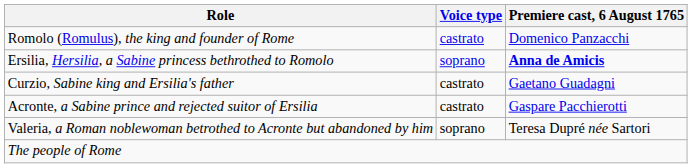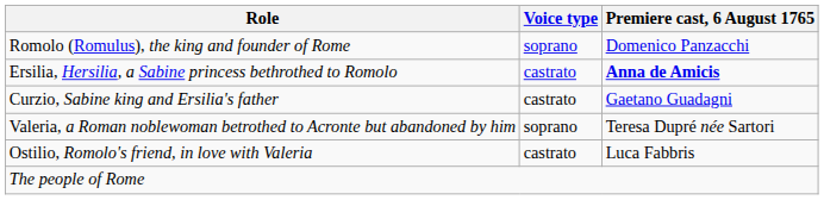 <table class="wikitable">
 <tr>
 <th>Role</th>
 <th><a href='#'>Voice type</a></th>
 <th>Premiere cast, 6 August 1765</th>
 </tr>
 <tr>
 <td>Romolo (<a href='#'>Romulus</a>), <em>the king and founder of Rome</em></td>
-<td><a href='#'>castrato</a></td>
+<td><a href='#'>soprano</a></td>
 <td><a href='#'>Domenico Panzacchi</a></td>
 </tr>
 <tr>
 <td>Ersilia, <em><a href='#'>Hersilia</a>, a <a href='#'>Sabine</a> princess bethrothed to Romolo</em></td>
-<td><a href='#'>soprano</a></td>
+<td><a href='#'>castrato</a></td>
 <td><strong><a href='#'>Anna de Amicis</a></strong></td>
 </tr>
 <tr>
 <td>Curzio, <em>Sabine king and Ersilia's father</em></td>
 <td>castrato</td>
 <td><a href='#'>Gaetano Guadagni</a></td>
 </tr>
 <tr>
-<td>Acronte, <em>a Sabine prince and rejected suitor of Ersilia</em></td>
-<td>castrato</td>
-<td><a href='#'>Gaspare Pacchierotti</a></td>
-</tr>
-<tr>
 <td>Valeria, <em>a Roman noblewoman betrothed to Acronte but abandoned by him</em></td>
 <td>soprano</td>
 <td>Teresa Dupré <em>née</em> Sartori</td>
 </tr>
 <tr>
+<td>Ostilio, <em>Romolo's friend, in love with Valeria</em></td>
+<td>castrato</td>
+<td>Luca Fabbris</td>
+</tr>
+<tr>
 <td colspan="3"><em>The people of Rome</em></td>
 </tr>
 </table>
